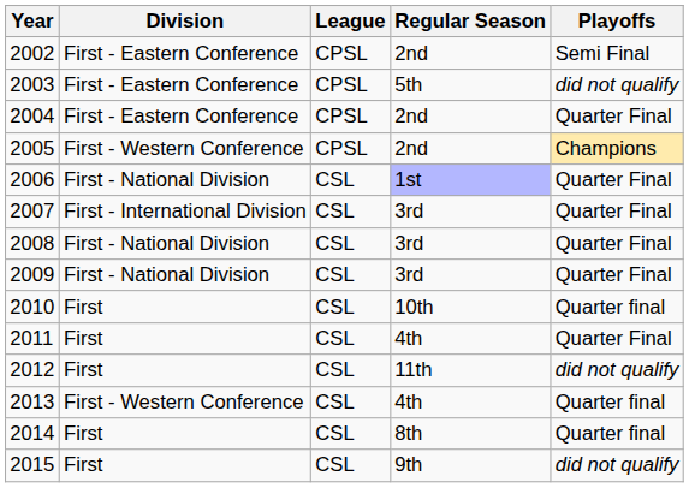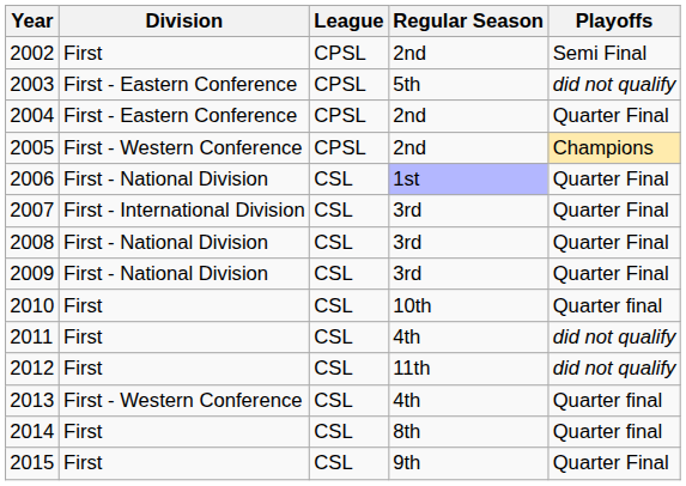 <table class="wikitable">
 <tr>
 <th>Year</th>
 <th>Division</th>
 <th>League</th>
 <th>Regular Season</th>
 <th>Playoffs</th>
 </tr>
 <tr>
 <td>2002</td>
-<td>First - Eastern Conference</td>
+<td>First</td>
 <td>CPSL</td>
 <td>2nd</td>
 <td>Semi Final</td>
 </tr>
 <tr>
 <td>2003</td>
 <td>First - Eastern Conference</td>
 <td>CPSL</td>
 <td>5th</td>
 <td><em>did not qualify</em></td>
 </tr>
 <tr>
 <td>2004</td>
 <td>First - Eastern Conference</td>
 <td>CPSL</td>
 <td>2nd</td>
 <td>Quarter Final</td>
 </tr>
 <tr>
 <td>2005</td>
 <td>First - Western Conference</td>
 <td>CPSL</td>
 <td>2nd</td>
 <td bgcolor="FFEBAD">Champions</td>
 </tr>
 <tr>
 <td>2006</td>
 <td>First - National Division</td>
 <td>CSL</td>
 <td bgcolor="B3B7FF">1st</td>
 <td>Quarter Final</td>
 </tr>
 <tr>
 <td>2007</td>
 <td>First - International Division</td>
 <td>CSL</td>
 <td>3rd</td>
 <td>Quarter Final</td>
 </tr>
 <tr>
 <td>2008</td>
 <td>First - National Division</td>
 <td>CSL</td>
 <td>3rd</td>
 <td>Quarter Final</td>
 </tr>
 <tr>
 <td>2009</td>
 <td>First - National Division</td>
 <td>CSL</td>
 <td>3rd</td>
 <td>Quarter Final</td>
 </tr>
 <tr>
 <td>2010</td>
 <td>First</td>
 <td>CSL</td>
 <td>10th</td>
 <td>Quarter final</td>
 </tr>
 <tr>
 <td>2011</td>
 <td>First</td>
 <td>CSL</td>
 <td>4th</td>
-<td>Quarter Final</td>
+<td><em>did not qualify</em></td>
 </tr>
 <tr>
 <td>2012</td>
 <td>First</td>
 <td>CSL</td>
 <td>11th</td>
 <td><em>did not qualify</em></td>
 </tr>
 <tr>
 <td>2013</td>
 <td>First - Western Conference</td>
 <td>CSL</td>
 <td>4th</td>
 <td>Quarter final</td>
 </tr>
 <tr>
 <td>2014</td>
 <td>First</td>
 <td>CSL</td>
 <td>8th</td>
 <td>Quarter final</td>
 </tr>
 <tr>
 <td>2015</td>
 <td>First</td>
 <td>CSL</td>
 <td>9th</td>
-<td><em>did not qualify</em></td>
+<td>Quarter Final</td>
 </tr>
 </table>
